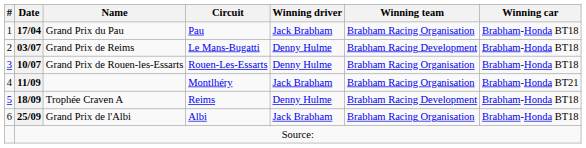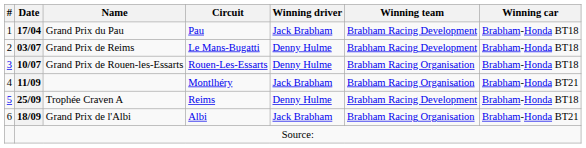 <table class="wikitable" style="font-size: 90%;">
 <tr>
 <th>#</th>
 <th>Date</th>
 <th>Name</th>
 <th>Circuit</th>
 <th>Winning driver</th>
 <th>Winning team</th>
 <th>Winning car</th>
 </tr>
 <tr>
 <td>1</td>
 <th>17/04</th>
 <td>Grand Prix du Pau</td>
 <td> <a href='#'>Pau</a></td>
 <td> <a href='#'>Jack Brabham</a></td>
-<td><a href='#'>Brabham Racing Organisation</a></td>
+<td><a href='#'>Brabham Racing Development</a></td>
 <td><a href='#'>Brabham</a>-<a href='#'>Honda</a> BT18</td>
 </tr>
 <tr>
 <td>2</td>
 <th>03/07</th>
 <td>Grand Prix de Reims</td>
 <td> <a href='#'>Le Mans-Bugatti</a></td>
 <td> <a href='#'>Denny Hulme</a></td>
 <td><a href='#'>Brabham Racing Development</a></td>
 <td><a href='#'>Brabham</a>-<a href='#'>Honda</a> BT18</td>
 </tr>
 <tr>
 <td><a href='#'>3</a></td>
 <th>10/07</th>
 <td>Grand Prix de Rouen-les-Essarts</td>
 <td> <a href='#'>Rouen-Les-Essarts</a></td>
 <td> <a href='#'>Denny Hulme</a></td>
 <td><a href='#'>Brabham Racing Organisation</a></td>
 <td><a href='#'>Brabham</a>-<a href='#'>Honda</a> BT18</td>
 </tr>
 <tr>
 <td>4</td>
 <th>11/09</th>
 <td></td>
 <td> <a href='#'>Montlhéry</a></td>
 <td> <a href='#'>Jack Brabham</a></td>
 <td><a href='#'>Brabham Racing Organisation</a></td>
 <td><a href='#'>Brabham</a>-<a href='#'>Honda</a> BT21</td>
 </tr>
 <tr>
 <td><a href='#'>5</a></td>
-<th>18/09</th>
+<th>25/09</th>
 <td>Trophée Craven A</td>
 <td> <a href='#'>Reims</a></td>
 <td> <a href='#'>Denny Hulme</a></td>
 <td><a href='#'>Brabham Racing Development</a></td>
 <td><a href='#'>Brabham</a>-<a href='#'>Honda</a> BT18</td>
 </tr>
 <tr>
 <td>6</td>
-<th>25/09</th>
+<th>18/09</th>
 <td>Grand Prix de l'Albi</td>
 <td> <a href='#'>Albi</a></td>
 <td> <a href='#'>Jack Brabham</a></td>
 <td><a href='#'>Brabham Racing Organisation</a></td>
-<td><a href='#'>Brabham</a>-<a href='#'>Honda</a> BT18</td>
+<td><a href='#'>Brabham</a>-<a href='#'>Honda</a> BT21</td>
 </tr>
 <tr>
 <td></td>
 <td colspan="6" style="text-align:center;">Source:</td>
 </tr>
 </table>
